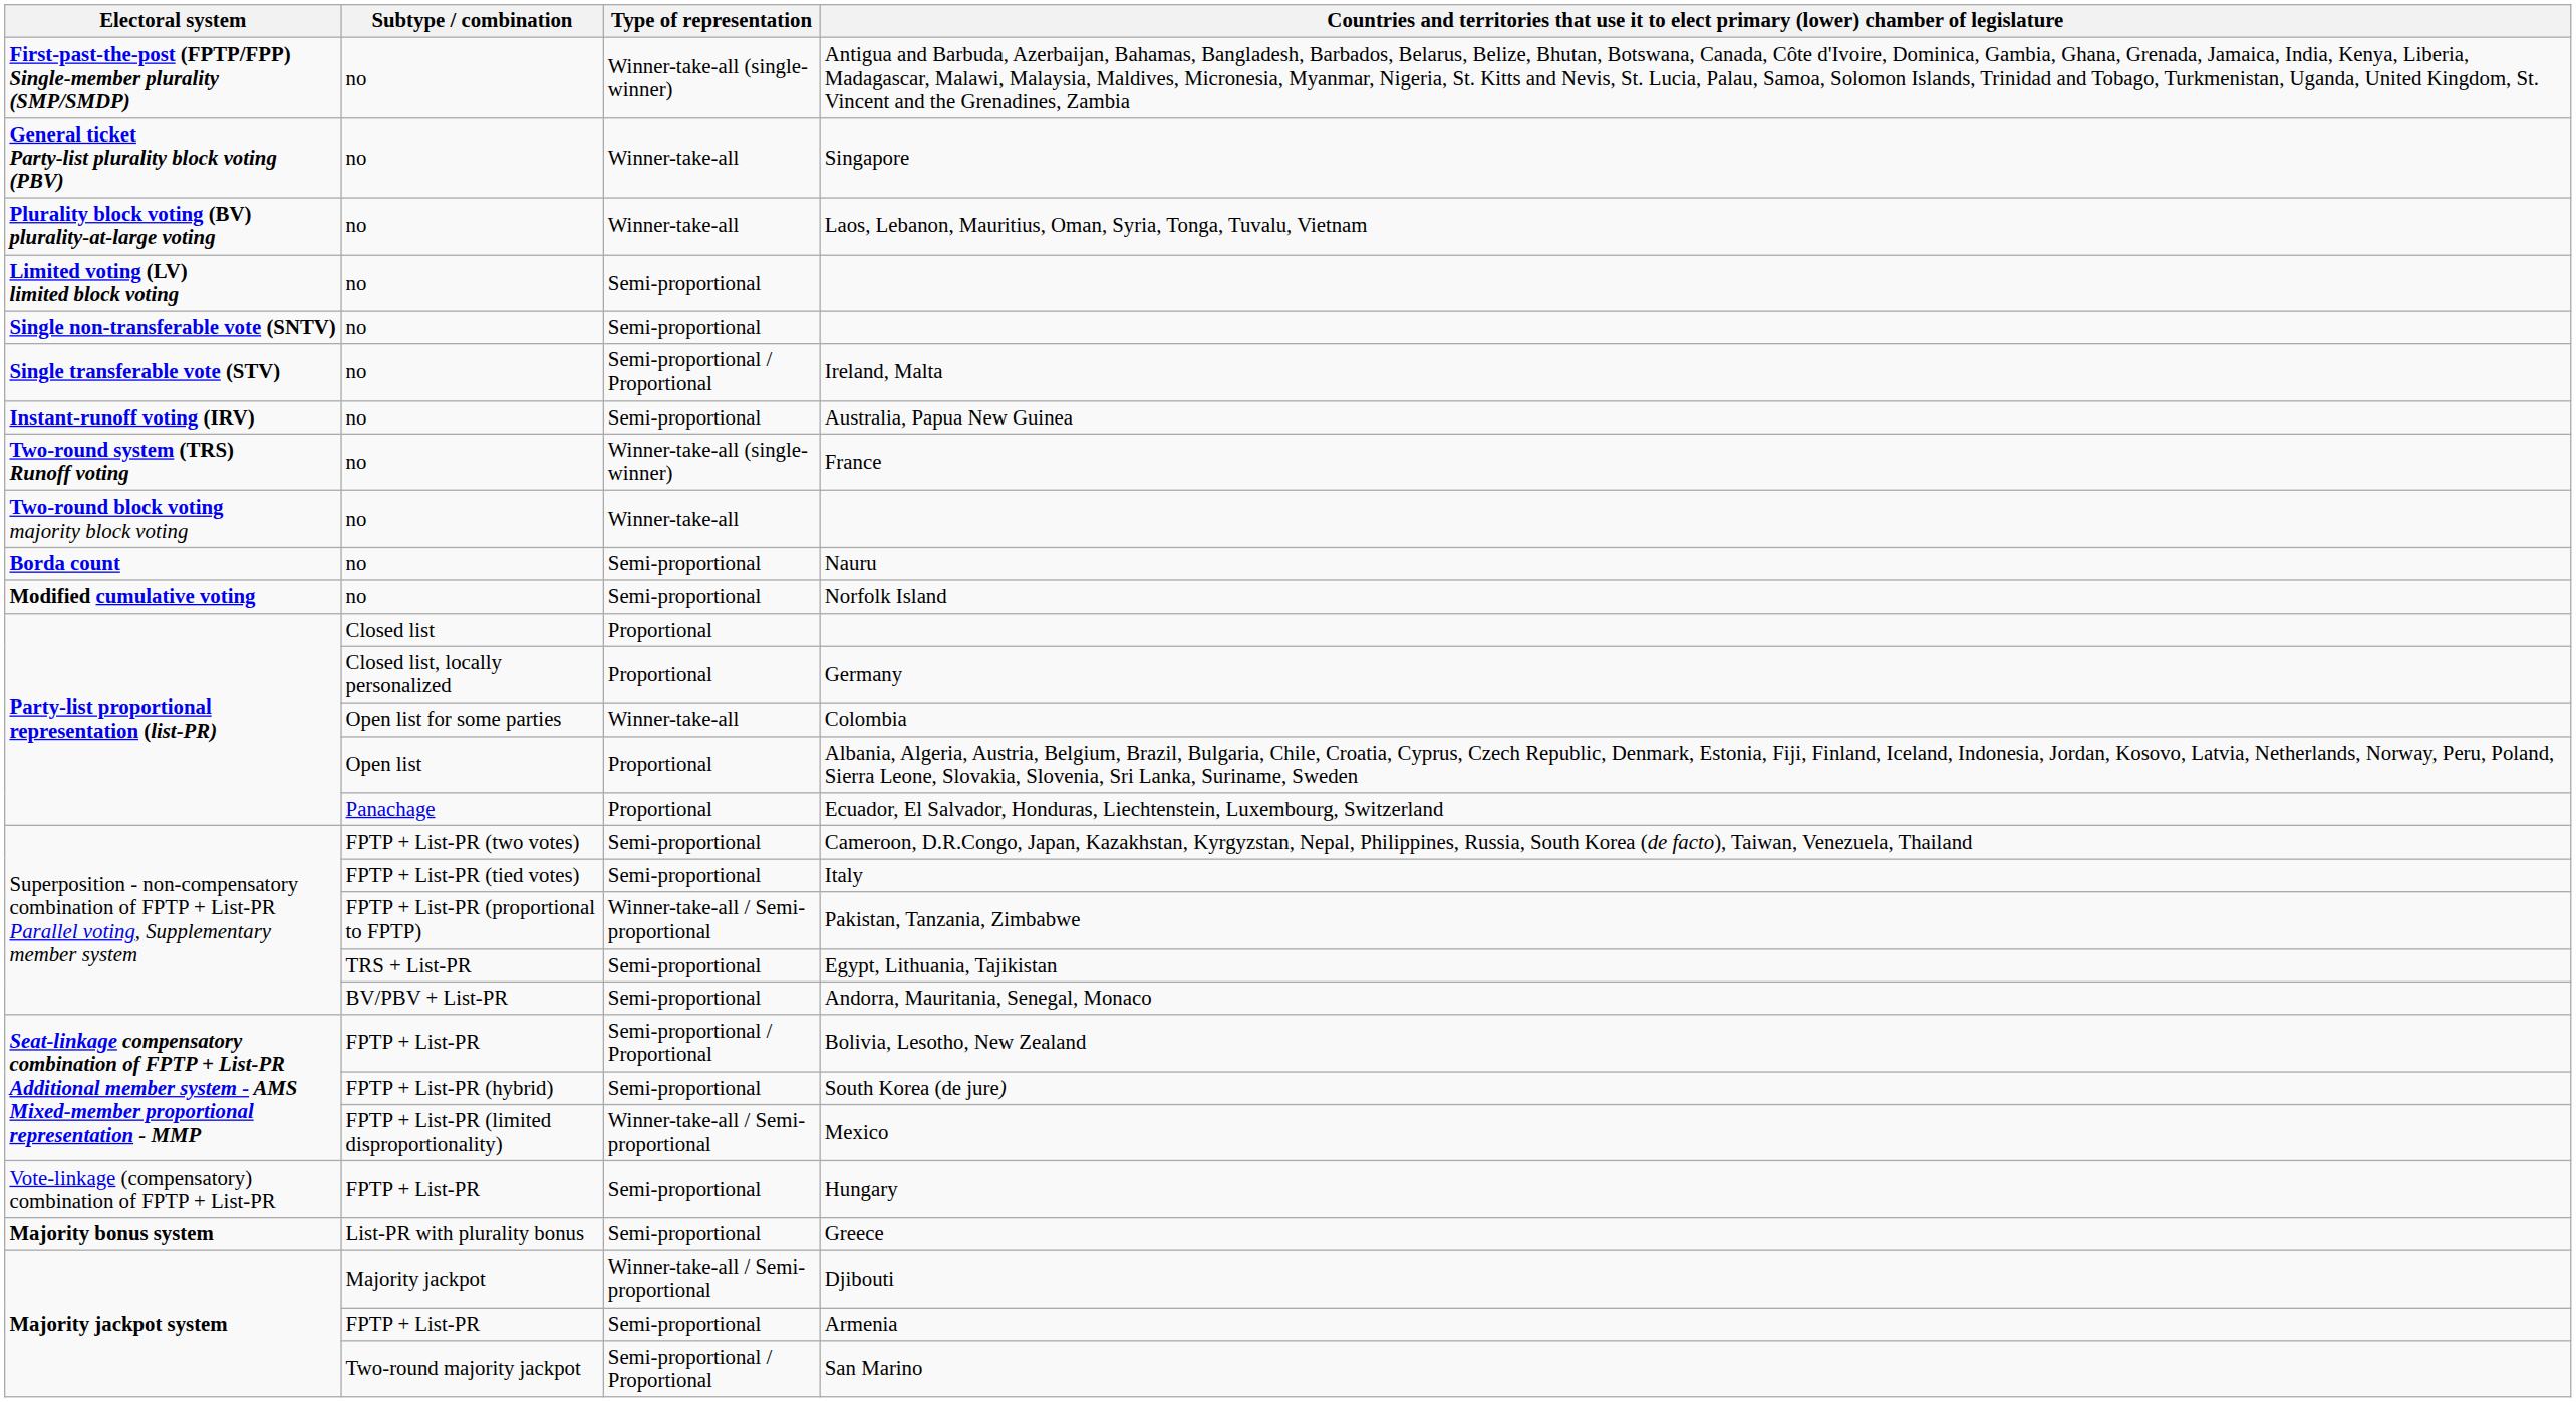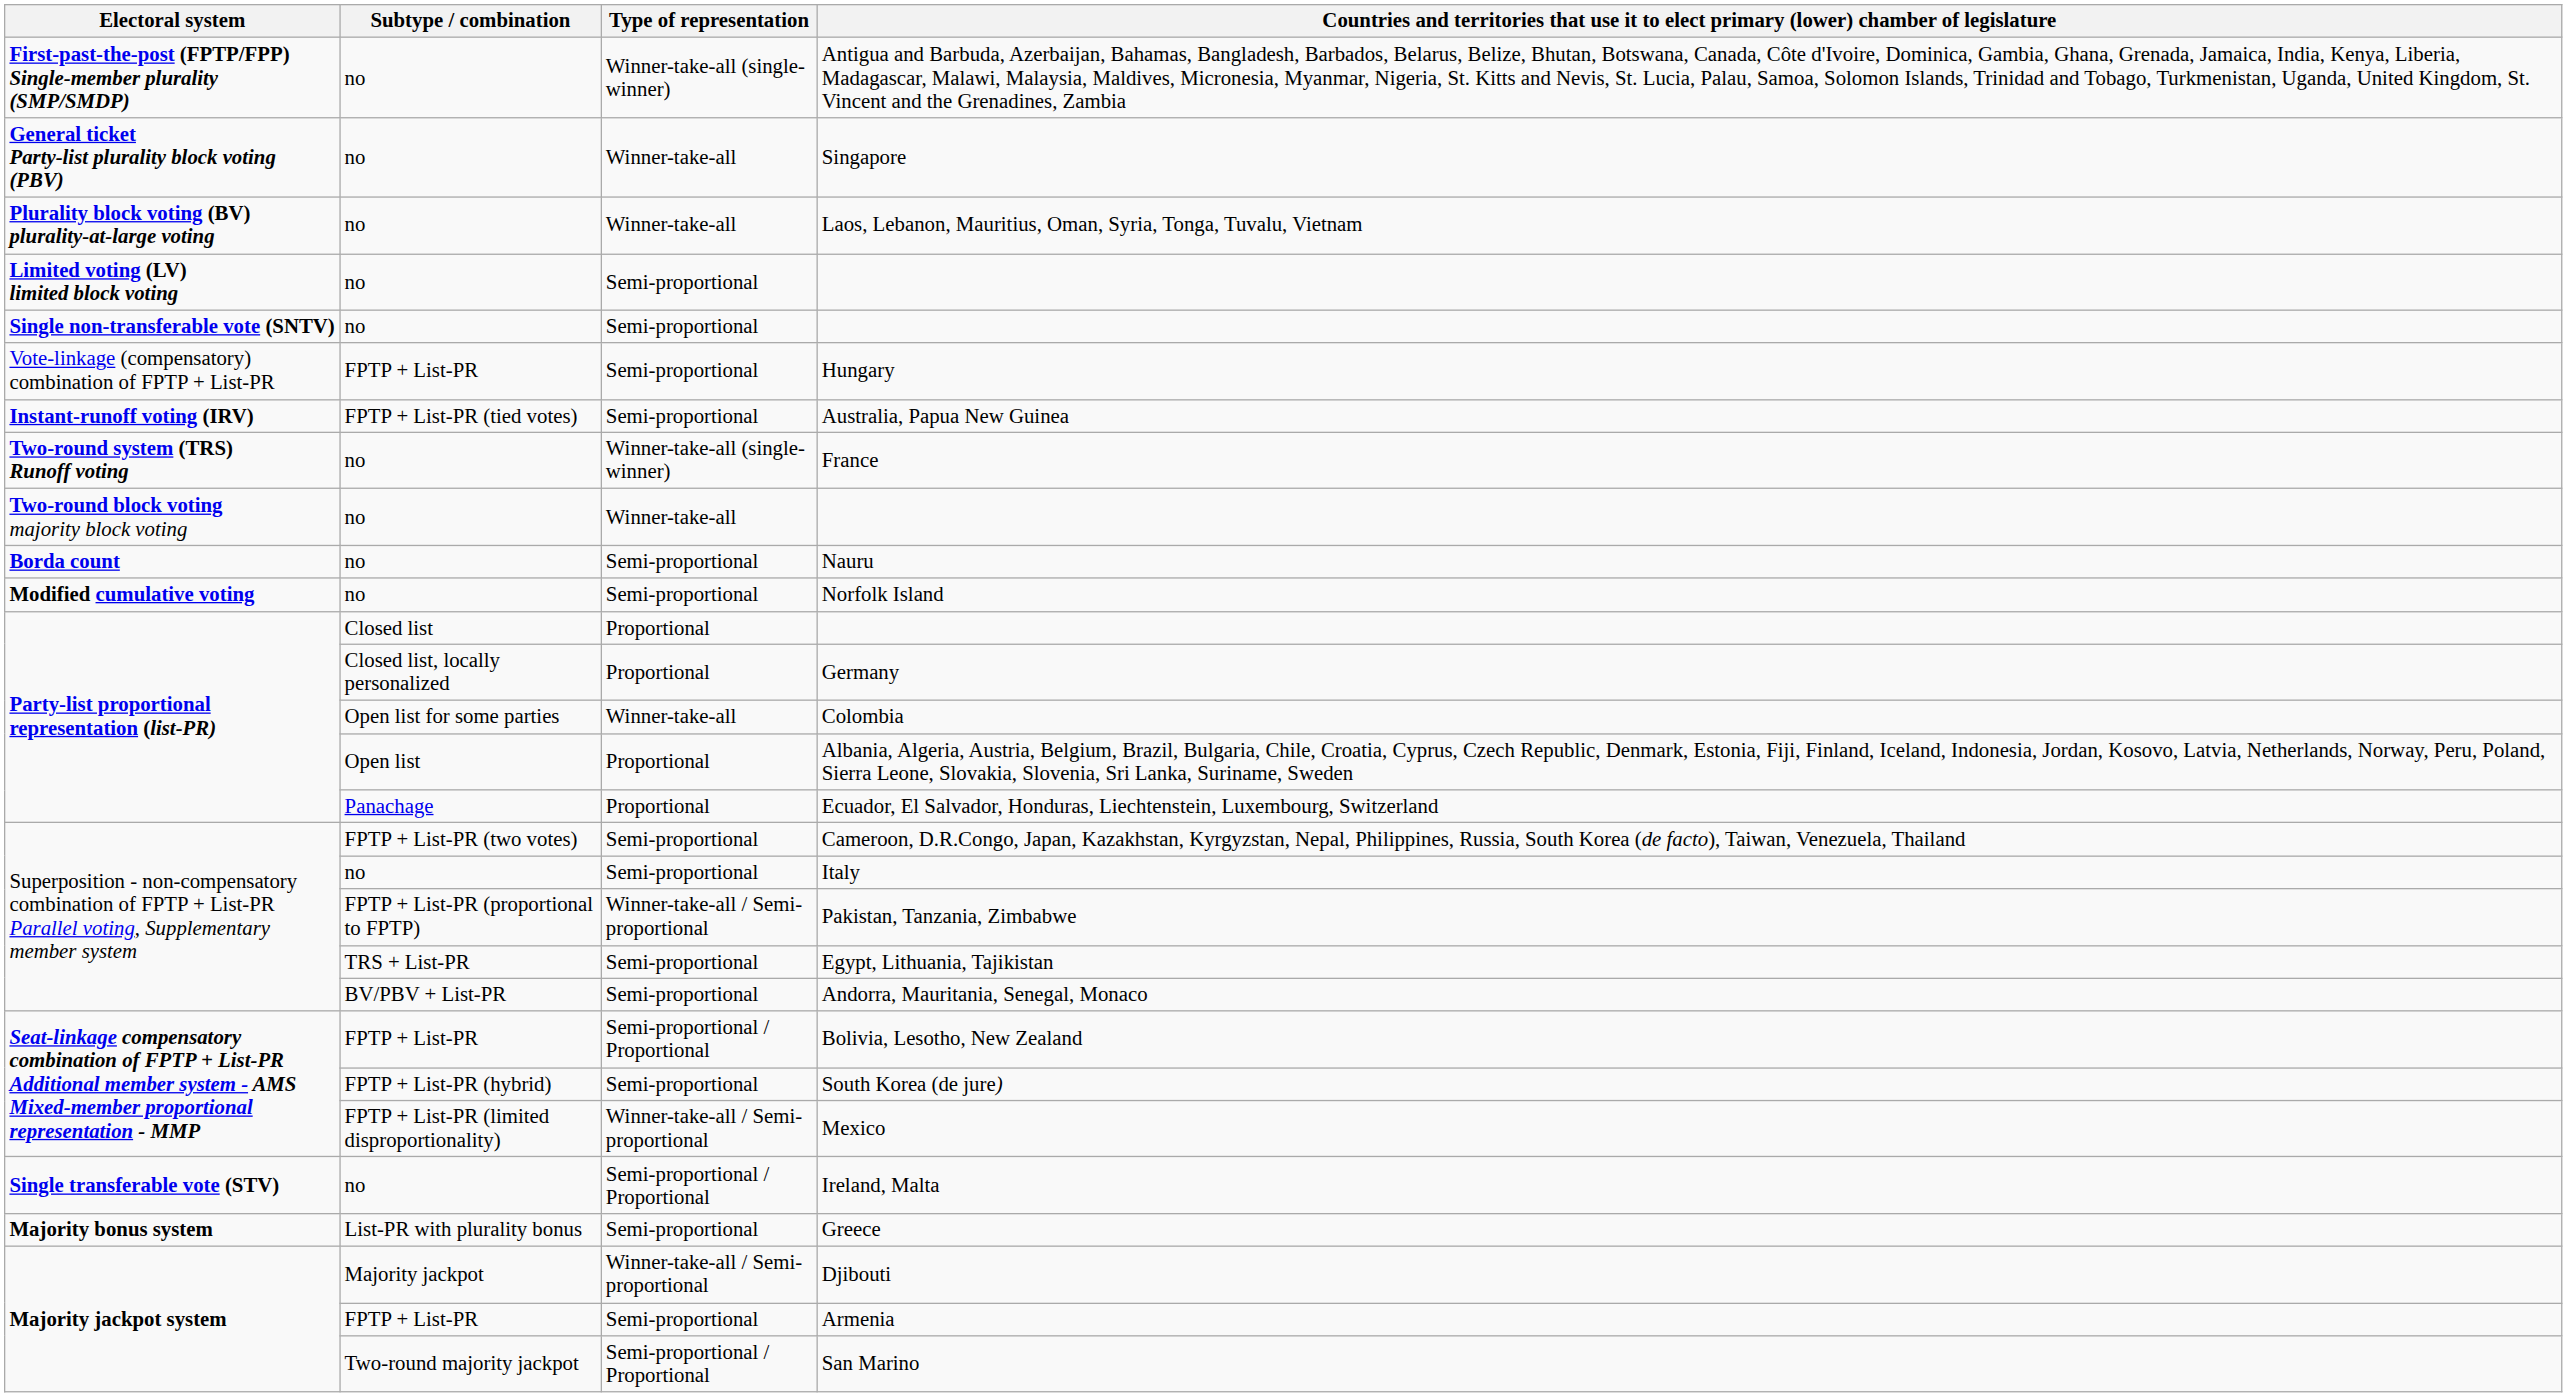 <table class="wikitable sortable">
 <tr>
 <th>Electoral system</th>
 <th>Subtype / combination</th>
 <th>Type of representation</th>
 <th>Countries and territories that use it to elect primary (lower) chamber of legislature</th>
 </tr>
 <tr>
 <td><a href='#'><strong>First-past-the-post</strong></a> <strong>(FPTP/FPP)</strong><br><strong><em>Single-member plurality (SMP/SMDP)</em></strong></td>
 <td>no</td>
 <td>Winner-take-all (single-winner)</td>
 <td>Antigua and Barbuda, Azerbaijan, Bahamas, Bangladesh, Barbados, Belarus, Belize, Bhutan, Botswana, Canada, Côte d'Ivoire, Dominica, Gambia, Ghana, Grenada, Jamaica, India, Kenya, Liberia, Madagascar, Malawi, Malaysia, Maldives, Micronesia, Myanmar, Nigeria, St. Kitts and Nevis, St. Lucia, Palau, Samoa, Solomon Islands, Trinidad and Tobago, Turkmenistan, Uganda, United Kingdom, St. Vincent and the Grenadines, Zambia</td>
 </tr>
 <tr>
 <td><strong><a href='#'>General ticket</a></strong><br><strong><em>Party-list plurality block voting (PBV)</em></strong></td>
 <td>no</td>
 <td>Winner-take-all</td>
 <td>Singapore</td>
 </tr>
 <tr>
 <td><strong><a href='#'>Plurality block voting</a> (BV)</strong><br><strong><em>plurality-at-large voting</em></strong></td>
 <td>no</td>
 <td>Winner-take-all</td>
 <td>Laos, Lebanon, Mauritius, Oman, Syria, Tonga, Tuvalu, Vietnam</td>
 </tr>
 <tr>
 <td><strong><a href='#'>Limited voting</a> (LV)</strong><br><strong><em>limited block voting</em></strong></td>
 <td>no</td>
 <td>Semi-proportional</td>
 <td></td>
 </tr>
 <tr>
 <td><strong><a href='#'>Single non-transferable vote</a> (SNTV)</strong></td>
 <td>no</td>
 <td>Semi-proportional</td>
 <td></td>
 </tr>
 <tr>
-<td><strong><a href='#'>Single transferable vote</a> (STV)</strong></td>
-<td>no</td>
-<td>Semi-proportional / Proportional</td>
-<td>Ireland, Malta</td>
+<td></em></strong><a href='#'>Vote-linkage</a></em> (compensatory) combination of FPTP + List-PR</strong></td>
+<td>FPTP + List-PR</td>
+<td>Semi-proportional</td>
+<td>Hungary</td>
 </tr>
 <tr>
 <td><strong><a href='#'>Instant-runoff voting</a> (IRV)</strong></td>
-<td>no</td>
+<td>FPTP + List-PR (tied votes)</td>
 <td>Semi-proportional</td>
 <td>Australia, Papua New Guinea</td>
 </tr>
 <tr>
 <td><strong><a href='#'>Two-round system</a> (TRS)</strong><br><strong><em>Runoff voting</em></strong></td>
 <td>no</td>
 <td>Winner-take-all (single-winner)</td>
 <td>France</td>
 </tr>
 <tr>
 <td><a href='#'><strong>Two-round block voting</strong></a><br><em>majority block voting</em></td>
 <td>no</td>
 <td>Winner-take-all</td>
 <td></td>
 </tr>
 <tr>
 <td><strong><a href='#'>Borda count</a></strong></td>
 <td>no</td>
 <td>Semi-proportional</td>
 <td>Nauru</td>
 </tr>
 <tr>
 <td><strong>Modified <a href='#'>cumulative voting</a></strong></td>
 <td>no</td>
 <td>Semi-proportional</td>
 <td>Norfolk Island</td>
 </tr>
 <tr>
 <td rowspan="5"><strong><a href='#'>Party-list proportional representation</a> (<em>list-PR)<strong><em></td>
 <td>Closed list</td>
 <td>Proportional</td>
 <td></td>
 </tr>
 <tr>
 <td>Closed list, locally personalized</td>
 <td>Proportional</td>
 <td>Germany</td>
 </tr>
 <tr>
 <td>Open list for some parties</td>
 <td>Winner-take-all</td>
 <td>Colombia</td>
 </tr>
 <tr>
 <td>Open list</td>
 <td>Proportional</td>
 <td>Albania, Algeria, Austria, Belgium, Brazil, Bulgaria, Chile, Croatia, Cyprus, Czech Republic, Denmark, Estonia, Fiji, Finland, Iceland, Indonesia, Jordan, Kosovo, Latvia, Netherlands, Norway, Peru, Poland, Sierra Leone, Slovakia, Slovenia, Sri Lanka, Suriname, Sweden</td>
 </tr>
 <tr>
 <td><a href='#'>Panachage</a></td>
 <td>Proportional</td>
 <td>Ecuador, El Salvador, Honduras, Liechtenstein, Luxembourg, Switzerland</td>
 </tr>
 <tr>
 <td rowspan="5"></em></strong>Superposition - n</em>on-compensatory combination of FPTP + List-PR</strong><br><em><a href='#'>Parallel voting</a></em>, <em>Supplementary member system</em></td>
 <td>FPTP + List-PR (two votes)</td>
 <td>Semi-proportional</td>
 <td>Cameroon, D.R.Congo, Japan, Kazakhstan, Kyrgyzstan, Nepal, Philippines, Russia, South Korea (<em>de facto</em>), Taiwan, Venezuela, Thailand</td>
 </tr>
 <tr>
-<td>FPTP + List-PR (tied votes)</td>
+<td>no</td>
 <td>Semi-proportional</td>
 <td>Italy</td>
 </tr>
 <tr>
 <td>FPTP + List-PR (proportional to FPTP)</td>
 <td>Winner-take-all / Semi-proportional</td>
 <td>Pakistan, Tanzania, Zimbabwe</td>
 </tr>
 <tr>
 <td>TRS + List-PR</td>
 <td>Semi-proportional</td>
 <td>Egypt, Lithuania, Tajikistan</td>
 </tr>
 <tr>
 <td>BV/PBV + List-PR</td>
 <td>Semi-proportional</td>
 <td>Andorra, Mauritania, Senegal, Monaco</td>
 </tr>
 <tr>
 <td rowspan="3"><strong><em><a href='#'>Seat-linkage</a><em> compensatory combination of FPTP + List-PR<strong><br></em><a href='#'>Additional member system -</a> AMS<em><br></em><a href='#'>Mixed-member proportional representation</a> - MMP<em></td>
 <td>FPTP + List-PR</td>
 <td>Semi-proportional / Proportional</td>
 <td>Bolivia, Lesotho, New Zealand</td>
 </tr>
 <tr>
 <td>FPTP + List-PR (hybrid)</td>
 <td>Semi-proportional</td>
 <td>South Korea (</em>de jure<em>)</td>
 </tr>
 <tr>
 <td>FPTP + List-PR (limited disproportionality)</td>
 <td>Winner-take-all / Semi-proportional</td>
 <td>Mexico</td>
 </tr>
 <tr>
-<td></em></strong><a href='#'>Vote-linkage</a></em> (compensatory) combination of FPTP + List-PR</strong></td>
-<td>FPTP + List-PR</td>
-<td>Semi-proportional</td>
-<td>Hungary</td>
+<td><strong><a href='#'>Single transferable vote</a> (STV)</strong></td>
+<td>no</td>
+<td>Semi-proportional / Proportional</td>
+<td>Ireland, Malta</td>
 </tr>
 <tr>
 <td><strong>Majority bonus system</strong></td>
 <td>List-PR with plurality bonus</td>
 <td>Semi-proportional</td>
 <td>Greece</td>
 </tr>
 <tr>
 <td rowspan="3"><strong>Majority jackpot system</strong></td>
 <td>Majority jackpot</td>
 <td>Winner-take-all / Semi-proportional</td>
 <td>Djibouti</td>
 </tr>
 <tr>
 <td>FPTP + List-PR</td>
 <td>Semi-proportional</td>
 <td>Armenia</td>
 </tr>
 <tr>
 <td>Two-round majority jackpot</td>
 <td>Semi-proportional / Proportional</td>
 <td>San Marino</td>
 </tr>
 </table>
